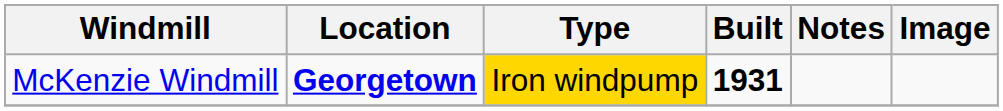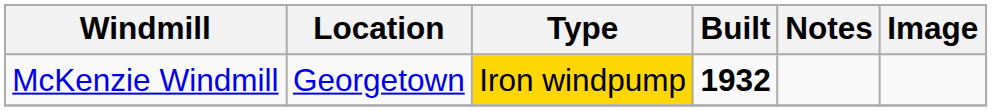 <table class="wikitable">
 <tr>
 <th>Windmill</th>
 <th>Location</th>
 <th>Type</th>
 <th>Built</th>
 <th>Notes</th>
 <th>Image</th>
 </tr>
 <tr>
 <td><a href='#'>McKenzie Windmill</a></td>
-<td><strong><a href='#'>Georgetown</a><br></strong></td>
+<td><a href='#'>Georgetown</a><br></td>
 <td style="background: gold;">Iron windpump</td>
-<td><strong>1931</strong></td>
+<td><strong>1932</strong></td>
 <td></td>
 <td></td>
 </tr>
 <tr>
 </tr>
 </table>
